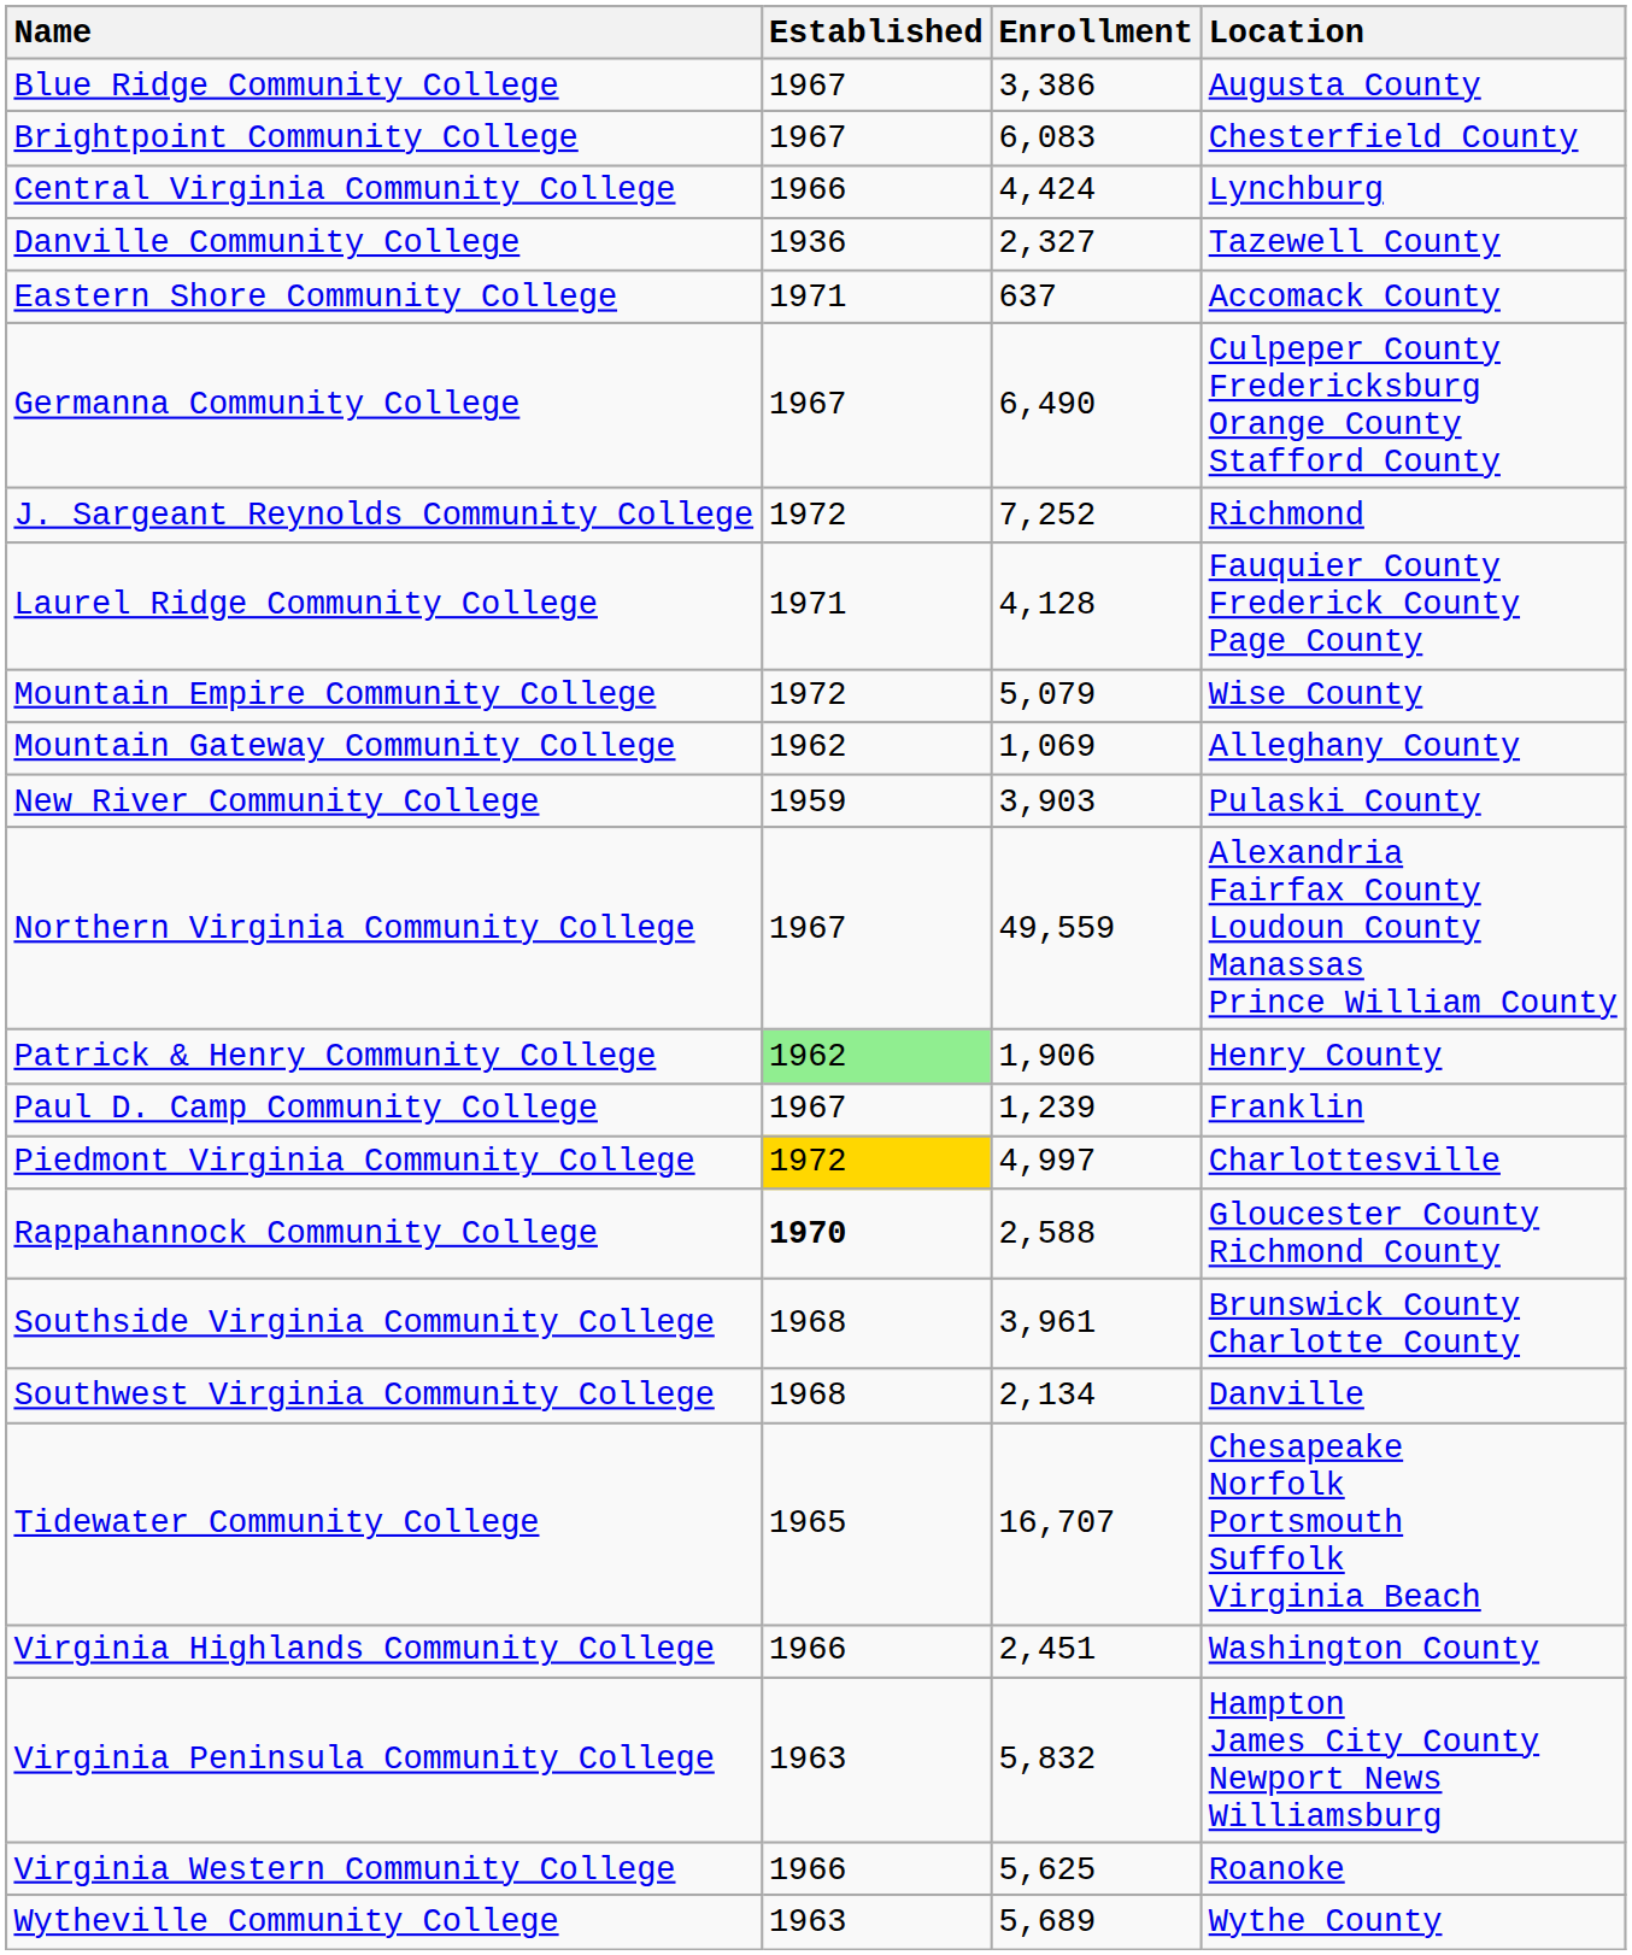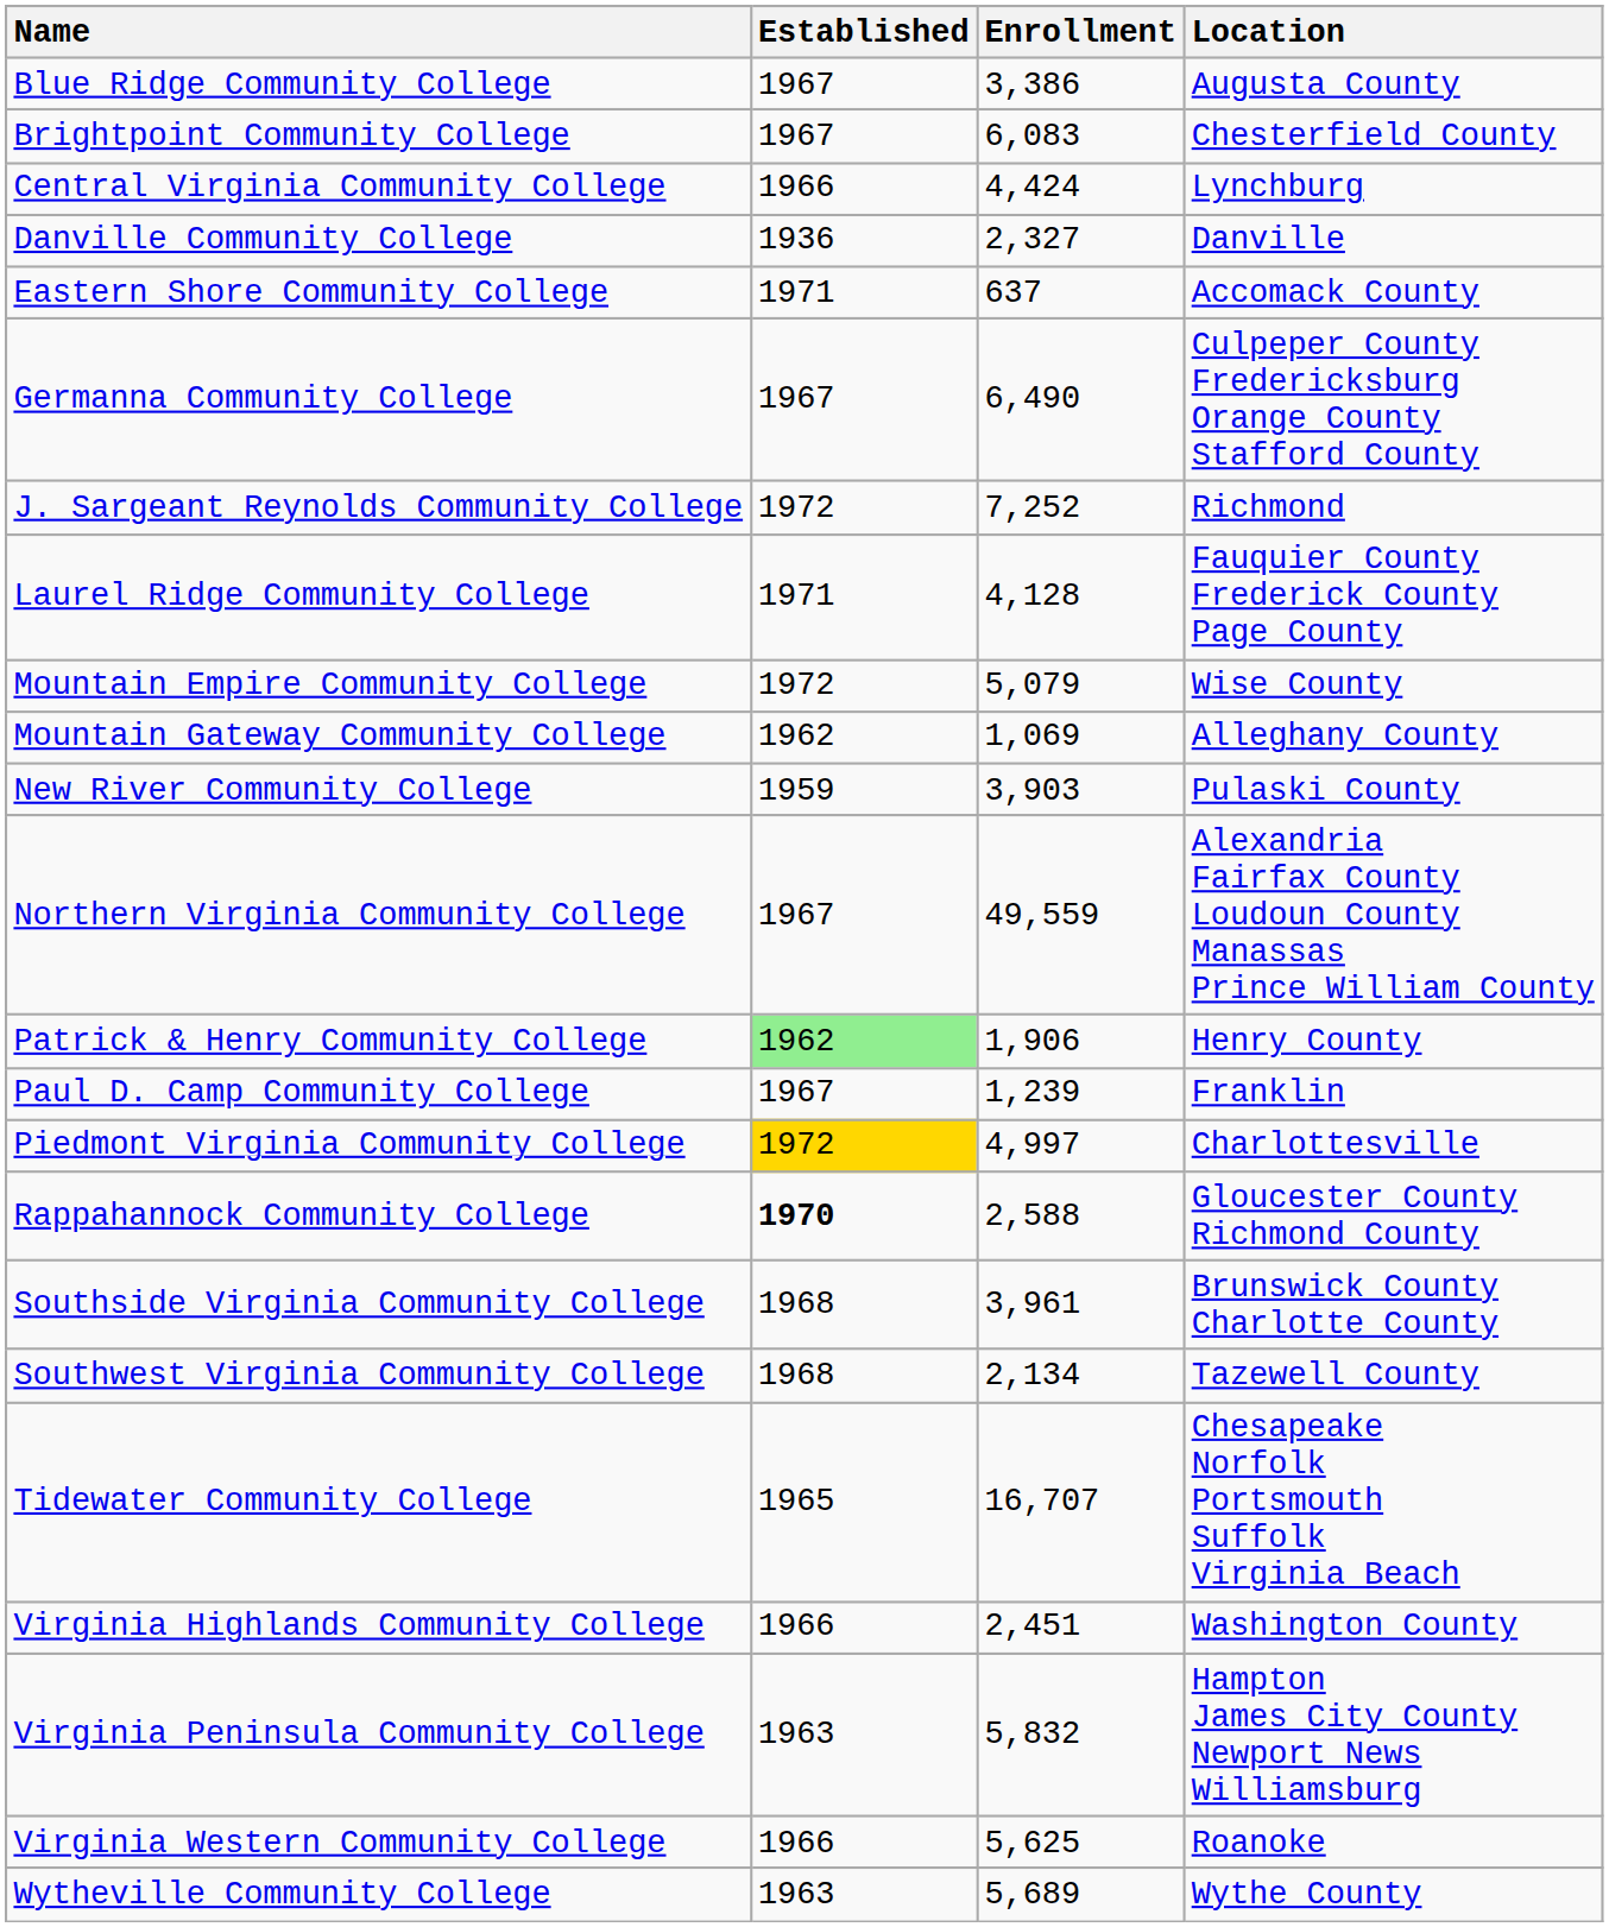 <table class="wikitable sortable">
 <tr>
 <th style="text-align: left;" scope="col">Name</th>
 <th style="text-align: left;" scope="col">Established</th>
 <th style="text-align: left;" scope="col">Enrollment</th>
 <th style="text-align: left;" scope="col">Location</th>
 </tr>
 <tr>
 <td><a href='#'>Blue Ridge Community College</a></td>
 <td>1967</td>
 <td>3,386</td>
 <td><a href='#'>Augusta County</a></td>
 </tr>
 <tr>
 <td><a href='#'>Brightpoint Community College</a></td>
 <td>1967</td>
 <td>6,083</td>
 <td><a href='#'>Chesterfield County</a></td>
 </tr>
 <tr>
 <td><a href='#'>Central Virginia Community College</a></td>
 <td>1966</td>
 <td>4,424</td>
 <td><a href='#'>Lynchburg</a></td>
 </tr>
 <tr>
 <td><a href='#'>Danville Community College</a></td>
 <td>1936</td>
 <td>2,327</td>
-<td><a href='#'>Tazewell County</a></td>
+<td><a href='#'>Danville</a></td>
 </tr>
 <tr>
 <td><a href='#'>Eastern Shore Community College</a></td>
 <td>1971</td>
 <td>637</td>
 <td><a href='#'>Accomack County</a></td>
 </tr>
 <tr>
 <td><a href='#'>Germanna Community College</a></td>
 <td>1967</td>
 <td>6,490</td>
 <td><a href='#'>Culpeper County</a><br><a href='#'>Fredericksburg</a><br><a href='#'>Orange County</a><br><a href='#'>Stafford County</a></td>
 </tr>
 <tr>
 <td><a href='#'>J. Sargeant Reynolds Community College</a></td>
 <td>1972</td>
 <td>7,252</td>
 <td><a href='#'>Richmond</a></td>
 </tr>
 <tr>
 <td><a href='#'>Laurel Ridge Community College</a></td>
 <td>1971</td>
 <td>4,128</td>
 <td><a href='#'>Fauquier County</a><br><a href='#'>Frederick County</a><br><a href='#'>Page County</a></td>
 </tr>
 <tr>
 <td><a href='#'>Mountain Empire Community College</a></td>
 <td>1972</td>
 <td>5,079</td>
 <td><a href='#'>Wise County</a></td>
 </tr>
 <tr>
 <td><a href='#'>Mountain Gateway Community College</a></td>
 <td>1962</td>
 <td>1,069</td>
 <td><a href='#'>Alleghany County</a></td>
 </tr>
 <tr>
 <td><a href='#'>New River Community College</a></td>
 <td>1959</td>
 <td>3,903</td>
 <td><a href='#'>Pulaski County</a></td>
 </tr>
 <tr>
 <td><a href='#'>Northern Virginia Community College</a></td>
 <td>1967</td>
 <td>49,559</td>
 <td><a href='#'>Alexandria</a><br><a href='#'>Fairfax County</a><br><a href='#'>Loudoun County</a><br><a href='#'>Manassas</a><br><a href='#'>Prince William County</a></td>
 </tr>
 <tr>
 <td><a href='#'>Patrick & Henry Community College</a></td>
 <td style="background: lightgreen;">1962</td>
 <td>1,906</td>
 <td><a href='#'>Henry County</a></td>
 </tr>
 <tr>
 <td><a href='#'>Paul D. Camp Community College</a></td>
 <td>1967</td>
 <td>1,239</td>
 <td><a href='#'>Franklin</a></td>
 </tr>
 <tr>
 <td><a href='#'>Piedmont Virginia Community College</a></td>
 <td style="background: gold;">1972</td>
 <td>4,997</td>
 <td><a href='#'>Charlottesville</a></td>
 </tr>
 <tr>
 <td><a href='#'>Rappahannock Community College</a></td>
 <td><strong>1970</strong></td>
 <td>2,588</td>
 <td><a href='#'>Gloucester County</a><br><a href='#'>Richmond County</a></td>
 </tr>
 <tr>
 <td><a href='#'>Southside Virginia Community College</a></td>
 <td>1968</td>
 <td>3,961</td>
 <td><a href='#'>Brunswick County</a><br><a href='#'>Charlotte County</a></td>
 </tr>
 <tr>
 <td><a href='#'>Southwest Virginia Community College</a></td>
 <td>1968</td>
 <td>2,134</td>
-<td><a href='#'>Danville</a></td>
+<td><a href='#'>Tazewell County</a></td>
 </tr>
 <tr>
 <td><a href='#'>Tidewater Community College</a></td>
 <td>1965</td>
 <td>16,707</td>
 <td><a href='#'>Chesapeake</a><br><a href='#'>Norfolk</a><br><a href='#'>Portsmouth</a><br><a href='#'>Suffolk</a><br><a href='#'>Virginia Beach</a></td>
 </tr>
 <tr>
 <td><a href='#'>Virginia Highlands Community College</a></td>
 <td>1966</td>
 <td>2,451</td>
 <td><a href='#'>Washington County</a></td>
 </tr>
 <tr>
 <td><a href='#'>Virginia Peninsula Community College</a></td>
 <td>1963</td>
 <td>5,832</td>
 <td><a href='#'>Hampton</a><br><a href='#'>James City County</a><br><a href='#'>Newport News</a><br><a href='#'>Williamsburg</a></td>
 </tr>
 <tr>
 <td><a href='#'>Virginia Western Community College</a></td>
 <td>1966</td>
 <td>5,625</td>
 <td><a href='#'>Roanoke</a></td>
 </tr>
 <tr>
 <td><a href='#'>Wytheville Community College</a></td>
 <td>1963</td>
 <td>5,689</td>
 <td><a href='#'>Wythe County</a></td>
 </tr>
 </table>
